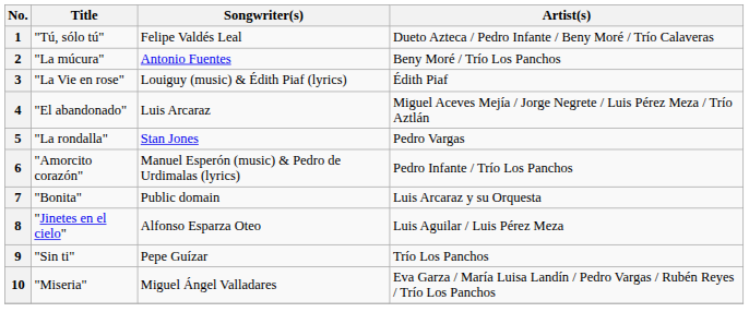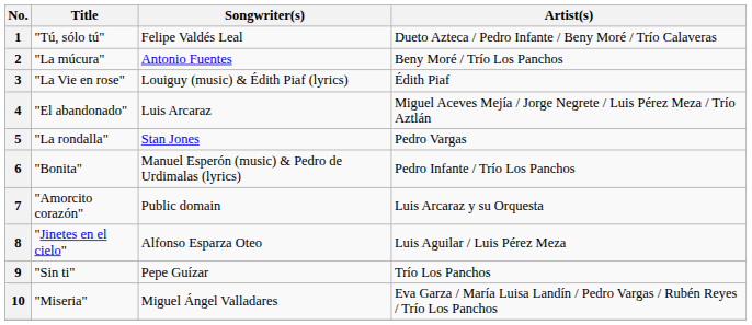 <table class="wikitable sortable" style="text-align: left">
 <tr>
 <th scope="col">No.</th>
 <th scope="col">Title</th>
 <th scope="col">Songwriter(s)</th>
 <th scope="col">Artist(s)</th>
 </tr>
 <tr>
 <th scope="row">1</th>
 <td>"Tú, sólo tú"</td>
 <td>Felipe Valdés Leal</td>
 <td>Dueto Azteca / Pedro Infante / Beny Moré / Trío Calaveras</td>
 </tr>
 <tr>
 <th scope="row">2</th>
 <td>"La múcura"</td>
 <td><a href='#'>Antonio Fuentes</a></td>
 <td>Beny Moré / Trío Los Panchos</td>
 </tr>
 <tr>
 <th scope="row">3</th>
 <td>"La Vie en rose"</td>
 <td>Louiguy (music) & Édith Piaf (lyrics)</td>
 <td>Édith Piaf</td>
 </tr>
 <tr>
 <th scope="row">4</th>
 <td>"El abandonado"</td>
 <td>Luis Arcaraz</td>
 <td>Miguel Aceves Mejía / Jorge Negrete / Luis Pérez Meza / Trío Aztlán</td>
 </tr>
 <tr>
 <th scope="row">5</th>
 <td>"La rondalla"</td>
 <td><a href='#'>Stan Jones</a></td>
 <td>Pedro Vargas</td>
 </tr>
 <tr>
 <th scope="row">6</th>
-<td>"Amorcito corazón"</td>
+<td>"Bonita"</td>
 <td>Manuel Esperón (music) & Pedro de Urdimalas (lyrics)</td>
 <td>Pedro Infante / Trío Los Panchos</td>
 </tr>
 <tr>
 <th scope="row">7</th>
-<td>"Bonita"</td>
+<td>"Amorcito corazón"</td>
 <td>Public domain</td>
 <td>Luis Arcaraz y su Orquesta</td>
 </tr>
 <tr>
 <th scope="row">8</th>
 <td>"<a href='#'>Jinetes en el cielo</a>"</td>
 <td>Alfonso Esparza Oteo</td>
 <td>Luis Aguilar / Luis Pérez Meza</td>
 </tr>
 <tr>
 <th scope="row">9</th>
 <td>"Sin ti"</td>
 <td>Pepe Guízar</td>
 <td>Trío Los Panchos</td>
 </tr>
 <tr>
 <th scope="row">10</th>
 <td>"Miseria"</td>
 <td>Miguel Ángel Valladares</td>
 <td>Eva Garza / María Luisa Landín / Pedro Vargas / Rubén Reyes / Trío Los Panchos</td>
 </tr>
 <tr>
 </tr>
 </table>
